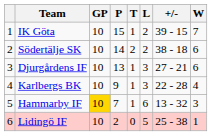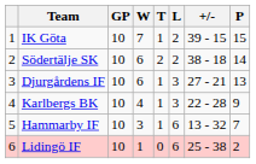 <table class="wikitable">
 <tr>
 <th></th>
 <th>Team</th>
 <th>GP</th>
-<th>P</th>
+<th>W</th>
 <th>T</th>
 <th>L</th>
 <th>+/-</th>
-<th>W</th>
+<th>P</th>
 </tr>
 <tr>
 <td>1</td>
 <td><a href='#'>IK Göta</a></td>
 <td>10</td>
-<td>15</td>
+<td>7</td>
 <td>1</td>
 <td>2</td>
 <td>39 - 15</td>
-<td>7</td>
+<td>15</td>
 </tr>
 <tr>
 <td>2</td>
 <td><a href='#'>Södertälje SK</a></td>
 <td>10</td>
-<td>14</td>
+<td>6</td>
 <td>2</td>
 <td>2</td>
 <td>38 - 18</td>
-<td>6</td>
+<td>14</td>
 </tr>
 <tr>
 <td>3</td>
 <td><a href='#'>Djurgårdens IF</a></td>
 <td>10</td>
-<td>13</td>
+<td>6</td>
 <td>1</td>
 <td>3</td>
 <td>27 - 21</td>
-<td>6</td>
+<td>13</td>
 </tr>
 <tr>
 <td>4</td>
 <td><a href='#'>Karlbergs BK</a></td>
 <td>10</td>
-<td>9</td>
+<td>4</td>
 <td>1</td>
 <td>3</td>
 <td>22 - 28</td>
-<td>4</td>
+<td>9</td>
 </tr>
 <tr>
 <td>5</td>
 <td><a href='#'>Hammarby IF</a></td>
-<td style="background: gold;">10</td>
-<td>7</td>
+<td>10</td>
+<td>3</td>
 <td>1</td>
 <td>6</td>
 <td>13 - 32</td>
-<td>3</td>
+<td>7</td>
 </tr>
 <tr align="left" style="background:#ffcccc;">
 <td>6</td>
 <td><a href='#'>Lidingö IF</a></td>
 <td>10</td>
+<td>1</td>
+<td>0</td>
+<td>6</td>
+<td>25 - 38</td>
 <td>2</td>
-<td>0</td>
-<td>5</td>
-<td>25 - 38</td>
-<td>1</td>
 </tr>
 </table>
